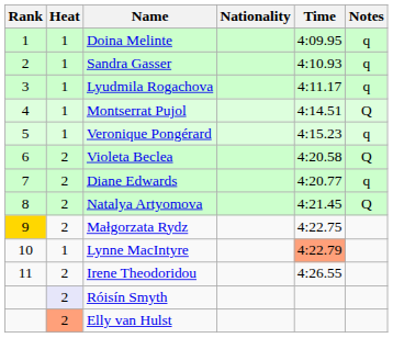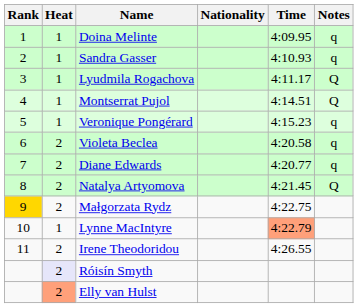 <table class="wikitable sortable" style="text-align:center">
 <tr>
 <th>Rank</th>
 <th>Heat</th>
 <th>Name</th>
 <th>Nationality</th>
 <th>Time</th>
 <th>Notes</th>
 </tr>
 <tr bgcolor=ccffcc>
 <td>1</td>
 <td>1</td>
 <td align="left"><a href='#'>Doina Melinte</a></td>
 <td align=left></td>
 <td>4:09.95</td>
 <td>q</td>
 </tr>
 <tr bgcolor=ccffcc>
 <td>2</td>
 <td>1</td>
 <td align="left"><a href='#'>Sandra Gasser</a></td>
 <td align=left></td>
 <td>4:10.93</td>
 <td>q</td>
 </tr>
 <tr bgcolor=ccffcc>
 <td>3</td>
 <td>1</td>
 <td align="left"><a href='#'>Lyudmila Rogachova</a></td>
 <td align=left></td>
 <td>4:11.17</td>
-<td>q</td>
+<td>Q</td>
 </tr>
 <tr bgcolor=ddffdd>
 <td>4</td>
 <td>1</td>
 <td align="left"><a href='#'>Montserrat Pujol</a></td>
 <td align=left></td>
 <td>4:14.51</td>
 <td>Q</td>
 </tr>
 <tr bgcolor=ddffdd>
 <td>5</td>
 <td>1</td>
 <td align="left"><a href='#'>Veronique Pongérard</a></td>
 <td align=left></td>
 <td>4:15.23</td>
 <td>q</td>
 </tr>
 <tr bgcolor=ccffcc>
 <td>6</td>
 <td>2</td>
 <td align="left"><a href='#'>Violeta Beclea</a></td>
 <td align=left></td>
 <td>4:20.58</td>
-<td>Q</td>
+<td>q</td>
 </tr>
 <tr bgcolor=ccffcc>
 <td>7</td>
 <td>2</td>
 <td align="left"><a href='#'>Diane Edwards</a></td>
 <td align=left></td>
 <td>4:20.77</td>
 <td>q</td>
 </tr>
 <tr bgcolor=ccffcc>
 <td>8</td>
 <td>2</td>
 <td align="left"><a href='#'>Natalya Artyomova</a></td>
 <td align=left></td>
 <td>4:21.45</td>
 <td>Q</td>
 </tr>
 <tr>
 <td style="background: gold;">9</td>
 <td>2</td>
 <td align="left"><a href='#'>Małgorzata Rydz</a></td>
 <td align=left></td>
 <td>4:22.75</td>
 <td></td>
 </tr>
 <tr>
 <td>10</td>
 <td>1</td>
 <td align="left"><a href='#'>Lynne MacIntyre</a></td>
 <td align=left></td>
 <td style="background: lightsalmon;">4:22.79</td>
 <td></td>
 </tr>
 <tr>
 <td>11</td>
 <td>2</td>
 <td align="left"><a href='#'>Irene Theodoridou</a></td>
 <td align=left></td>
 <td>4:26.55</td>
 <td></td>
 </tr>
 <tr>
 <td></td>
 <td style="background: lavender;">2</td>
 <td align="left"><a href='#'>Róisín Smyth</a></td>
 <td align=left></td>
 <td></td>
 <td></td>
 </tr>
 <tr>
 <td></td>
 <td style="background: lightsalmon;">2</td>
 <td align="left"><a href='#'>Elly van Hulst</a></td>
 <td align=left></td>
 <td></td>
 <td></td>
 </tr>
 </table>
